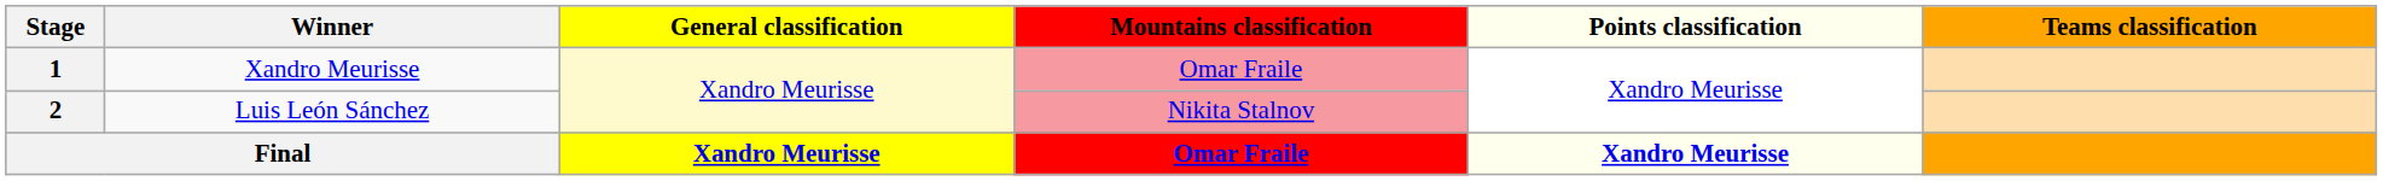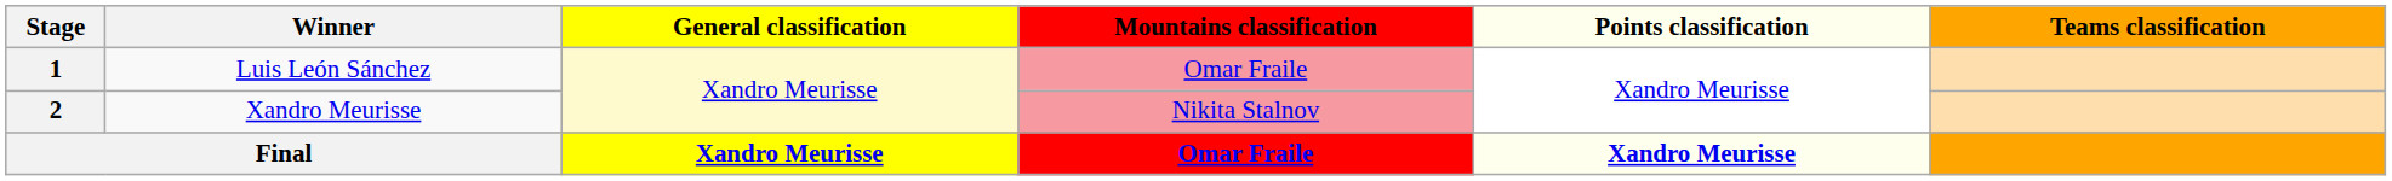 <table class="wikitable" width="99%" style="text-align: center; font-size:smaller;">
 <tr>
 <th width="2%">Stage</th>
 <th width="12%">Winner</th>
 <th style="background:yellow;" width="12%">General classification<br></th>
 <th style="background:red;" width="12%">Mountains classification<br></th>
 <th style="background:#FFFFEE;" width="12%">Points classification<br></th>
 <th style="background:orange;" width="12%">Teams classification<br></th>
 </tr>
 <tr>
 <th>1</th>
-<td><a href='#'>Xandro Meurisse</a></td>
+<td><a href='#'>Luis León Sánchez</a></td>
 <td style="background:LemonChiffon;" rowspan="2"><a href='#'>Xandro Meurisse</a></td>
 <td style="background:#F799A0;"><a href='#'>Omar Fraile</a></td>
 <td rowspan="2" style="background:white;"><a href='#'>Xandro Meurisse</a></td>
 <td style="background:navajowhite"></td>
 </tr>
 <tr>
 <th>2</th>
-<td><a href='#'>Luis León Sánchez</a></td>
+<td><a href='#'>Xandro Meurisse</a></td>
 <td style="background:#F799A0;"><a href='#'>Nikita Stalnov</a></td>
 <td style="background:navajowhite"></td>
 </tr>
 <tr>
 <th colspan="2">Final</th>
 <th style="background:yellow;"><strong><a href='#'>Xandro Meurisse</a></strong></th>
 <th style="background:red;"><strong><a href='#'>Omar Fraile</a></strong></th>
 <th style="background:#FFFFEE;"><strong><a href='#'>Xandro Meurisse</a></strong></th>
 <th style="background:orange;"><strong></strong></th>
 </tr>
 </table>
